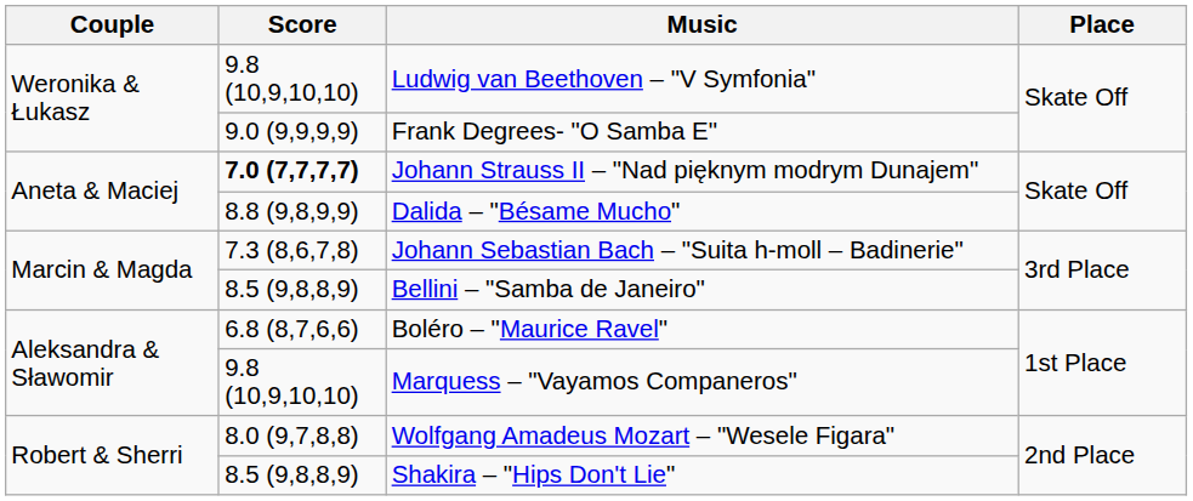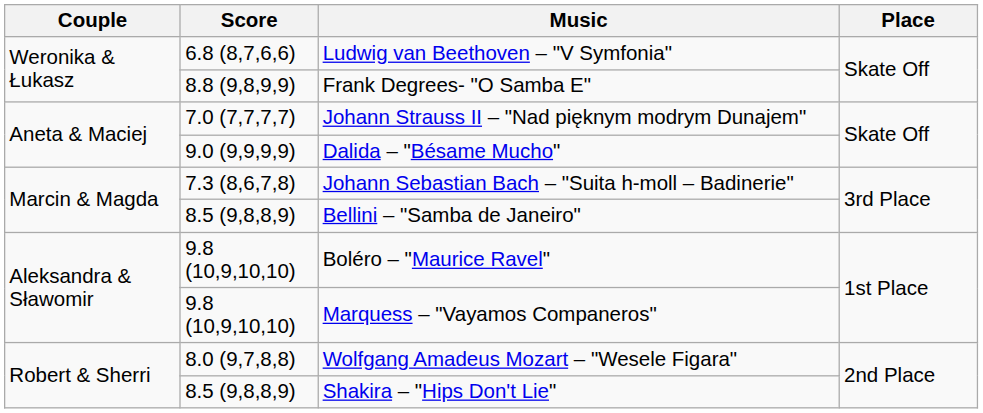 <table class="wikitable">
 <tr>
 <th style="width:130px;">Couple</th>
 <th style="width:100px;">Score</th>
 <th style="width:400px;">Music</th>
 <th style="width:100px;">Place</th>
 </tr>
 <tr>
 <td rowspan="2">Weronika & Łukasz</td>
-<td>9.8 (10,9,10,10)</td>
+<td>6.8 (8,7,6,6)</td>
 <td><a href='#'>Ludwig van Beethoven</a> – "V Symfonia"</td>
 <td rowspan="2">Skate Off</td>
 </tr>
 <tr>
-<td>9.0 (9,9,9,9)</td>
+<td>8.8 (9,8,9,9)</td>
 <td>Frank Degrees- "O Samba E"</td>
 </tr>
 <tr>
 <td rowspan="2">Aneta & Maciej</td>
-<td><strong>7.0 (7,7,7,7)</strong></td>
+<td>7.0 (7,7,7,7)</td>
 <td><a href='#'>Johann Strauss II</a> – "Nad pięknym modrym Dunajem"</td>
 <td rowspan="2">Skate Off</td>
 </tr>
 <tr>
-<td>8.8 (9,8,9,9)</td>
+<td>9.0 (9,9,9,9)</td>
 <td><a href='#'>Dalida</a> – "<a href='#'>Bésame Mucho</a>"</td>
 </tr>
 <tr>
 <td rowspan="2">Marcin & Magda</td>
 <td>7.3 (8,6,7,8)</td>
 <td><a href='#'>Johann Sebastian Bach</a> – "Suita h-moll – Badinerie"</td>
 <td rowspan="2">3rd Place</td>
 </tr>
 <tr>
 <td>8.5 (9,8,8,9)</td>
 <td><a href='#'>Bellini</a> – "Samba de Janeiro"</td>
 </tr>
 <tr>
 <td rowspan="2">Aleksandra & Sławomir</td>
-<td>6.8 (8,7,6,6)</td>
+<td>9.8 (10,9,10,10)</td>
 <td>Boléro – "<a href='#'>Maurice Ravel</a>"</td>
 <td rowspan="2">1st Place</td>
 </tr>
 <tr>
 <td>9.8 (10,9,10,10)</td>
 <td><a href='#'>Marquess</a> – "Vayamos Companeros"</td>
 </tr>
 <tr>
 <td rowspan="2">Robert & Sherri</td>
 <td>8.0 (9,7,8,8)</td>
 <td><a href='#'>Wolfgang Amadeus Mozart</a> – "Wesele Figara"</td>
 <td rowspan="2">2nd Place</td>
 </tr>
 <tr>
 <td>8.5 (9,8,8,9)</td>
 <td><a href='#'>Shakira</a> – "<a href='#'>Hips Don't Lie</a>"</td>
 </tr>
 </table>
